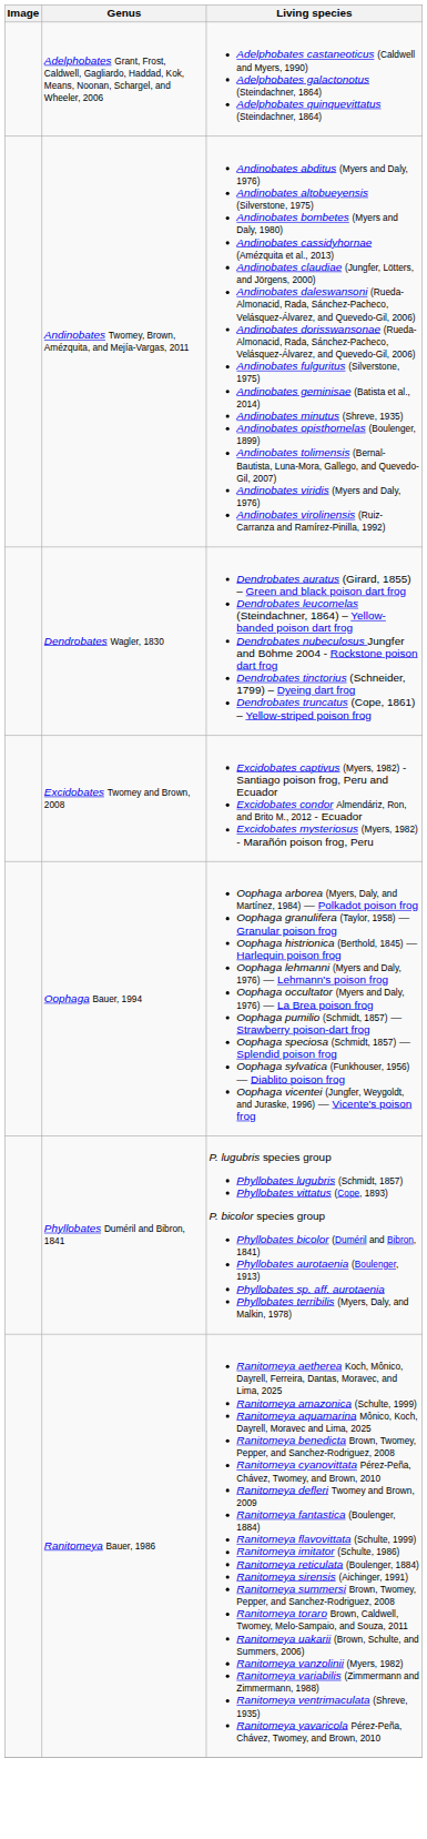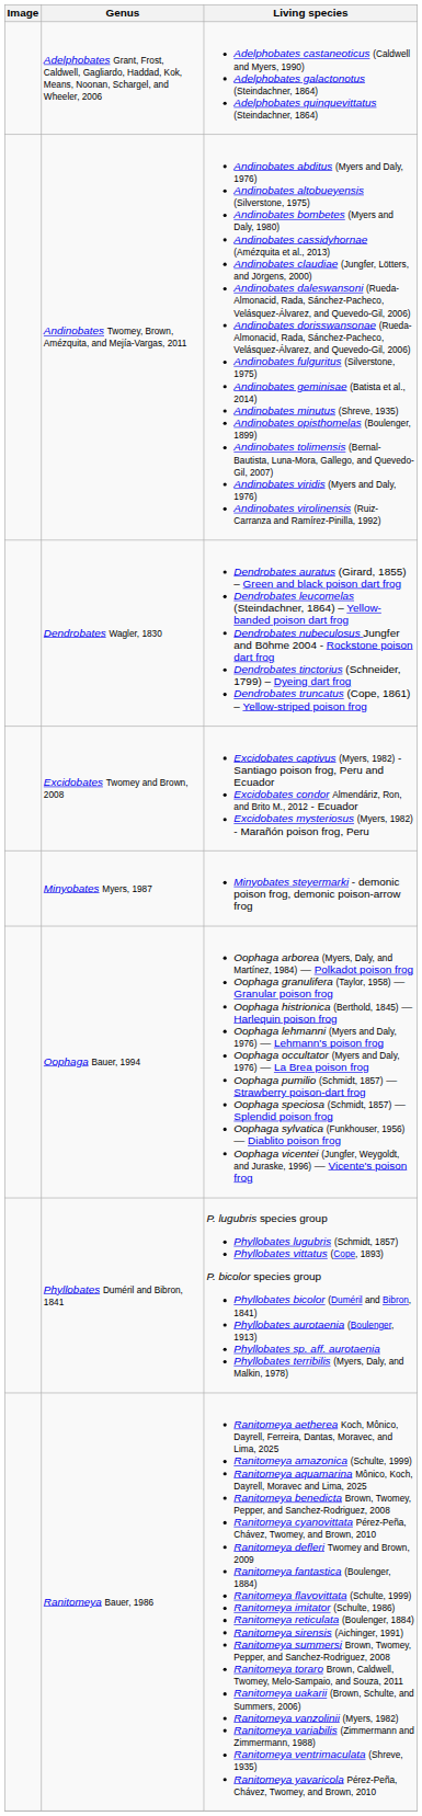 <table class="wikitable">
 <tr>
 <th>Image</th>
 <th>Genus</th>
 <th>Living species</th>
 </tr>
 <tr>
 <td></td>
 <td><em><a href='#'>Adelphobates</a></em> <small>Grant, Frost, Caldwell, Gagliardo, Haddad, Kok, Means, Noonan, Schargel, and Wheeler, 2006</small></td>
 <td><br><ul><li><em><a href='#'>Adelphobates castaneoticus</a></em> <small>(Caldwell and Myers, 1990)</small></li><li><em><a href='#'>Adelphobates galactonotus</a></em> <small>(Steindachner, 1864)</small></li><li><em><a href='#'>Adelphobates quinquevittatus</a></em> <small>(Steindachner, 1864)</small></li></ul></td>
 </tr>
 <tr>
 <td></td>
 <td><em><a href='#'>Andinobates</a></em> <small>Twomey, Brown, Amézquita, and Mejía-Vargas, 2011</small></td>
 <td><br><ul><li><em><a href='#'>Andinobates abditus</a></em> <small>(Myers and Daly, 1976)</small></li><li><em><a href='#'>Andinobates altobueyensis</a></em> <small>(Silverstone, 1975)</small></li><li><em><a href='#'>Andinobates bombetes</a></em> <small>(Myers and Daly, 1980)</small></li><li><em><a href='#'>Andinobates cassidyhornae</a></em> <small>(Amézquita et al., 2013)</small></li><li><em><a href='#'>Andinobates claudiae</a></em> <small>(Jungfer, Lötters, and Jörgens, 2000)</small></li><li><em><a href='#'>Andinobates daleswansoni</a></em> <small>(Rueda-Almonacid, Rada, Sánchez-Pacheco, Velásquez-Álvarez, and Quevedo-Gil, 2006)</small></li><li><em><a href='#'>Andinobates dorisswansonae</a></em> <small>(Rueda-Almonacid, Rada, Sánchez-Pacheco, Velásquez-Álvarez, and Quevedo-Gil, 2006)</small></li><li><em><a href='#'>Andinobates fulguritus</a></em> <small>(Silverstone, 1975)</small></li><li><em><a href='#'>Andinobates geminisae</a></em> <small>(Batista et al., 2014)</small></li><li><em><a href='#'>Andinobates minutus</a></em> <small>(Shreve, 1935)</small></li><li><em><a href='#'>Andinobates opisthomelas</a></em> <small>(Boulenger, 1899)</small></li><li><em><a href='#'>Andinobates tolimensis</a></em> <small>(Bernal-Bautista, Luna-Mora, Gallego, and Quevedo-Gil, 2007)</small></li><li><em><a href='#'>Andinobates viridis</a></em> <small>(Myers and Daly, 1976)</small></li><li><em><a href='#'>Andinobates virolinensis</a></em> <small>(Ruiz-Carranza and Ramírez-Pinilla, 1992)</small></li></ul></td>
 </tr>
 <tr>
 <td></td>
 <td><em><a href='#'>Dendrobates</a></em> <small>Wagler, 1830</small></td>
 <td><br><ul><li><em><a href='#'>Dendrobates auratus</a></em> (Girard, 1855) – <a href='#'>Green and black poison dart frog</a></li><li><em><a href='#'>Dendrobates leucomelas</a></em> (Steindachner, 1864) – <a href='#'>Yellow-banded poison dart frog</a></li><li><em><a href='#'>Dendrobates nubeculosus </a></em>Jungfer and Böhme 2004 - <a href='#'>Rockstone poison dart frog</a></li><li><em><a href='#'>Dendrobates tinctorius</a></em> (Schneider, 1799) – <a href='#'>Dyeing dart frog</a></li><li><em><a href='#'>Dendrobates truncatus</a></em> (Cope, 1861) – <a href='#'>Yellow-striped poison frog</a></li></ul></td>
 </tr>
 <tr>
 <td></td>
 <td><em><a href='#'>Excidobates</a></em> <small>Twomey and Brown, 2008</small></td>
 <td><br><ul><li><em><a href='#'>Excidobates captivus</a></em> <small>(Myers, 1982)</small> - Santiago poison frog, Peru and Ecuador</li><li><em><a href='#'>Excidobates condor</a></em> <small>Almendáriz, Ron, and Brito M., 2012</small> - Ecuador</li><li><em><a href='#'>Excidobates mysteriosus</a></em> <small>(Myers, 1982)</small> - Marañón poison frog, Peru</li></ul></td>
 </tr>
 <tr>
 <td></td>
+<td><em><a href='#'>Minyobates</a></em> <small>Myers, 1987</small></td>
+<td><br><ul><li><em><a href='#'>Minyobates steyermarki</a></em> - demonic poison frog, demonic poison-arrow frog</li></ul></td>
+</tr>
+<tr>
+<td></td>
 <td><em><a href='#'>Oophaga</a></em> <small>Bauer, 1994</small></td>
 <td><br><ul><li><em>Oophaga arborea</em> <small>(Myers, Daly, and Martínez, 1984)</small> — <a href='#'>Polkadot poison frog</a></li><li><em>Oophaga granulifera</em> <small>(Taylor, 1958)</small> — <a href='#'>Granular poison frog</a></li><li><em>Oophaga histrionica</em> <small>(Berthold, 1845)</small> — <a href='#'>Harlequin poison frog</a></li><li><em>Oophaga lehmanni</em> <small>(Myers and Daly, 1976)</small> — <a href='#'>Lehmann's poison frog</a></li><li><em>Oophaga occultator</em> <small>(Myers and Daly, 1976)</small> — <a href='#'>La Brea poison frog</a></li><li><em>Oophaga pumilio</em> <small>(Schmidt, 1857)</small> — <a href='#'>Strawberry poison-dart frog</a></li><li><em>Oophaga speciosa</em> <small>(Schmidt, 1857)</small> — <a href='#'>Splendid poison frog</a></li><li><em>Oophaga sylvatica</em> <small>(Funkhouser, 1956)</small> — <a href='#'>Diablito poison frog</a></li><li><em>Oophaga vicentei</em> <small>(Jungfer, Weygoldt, and Juraske, 1996)</small> — <a href='#'>Vicente's poison frog</a></li></ul></td>
 </tr>
 <tr>
 <td></td>
 <td><em><a href='#'>Phyllobates</a></em> <small>Duméril and Bibron, 1841</small></td>
 <td><br><em>P. lugubris</em> species group<ul><li><em><a href='#'>Phyllobates lugubris</a></em> <small>(Schmidt, 1857)</small></li><li><em><a href='#'>Phyllobates vittatus</a></em> <small>(<a href='#'>Cope</a>, 1893)</small></li></ul><em>P. bicolor</em> species group<ul><li><em><a href='#'>Phyllobates bicolor</a></em> <small>(<a href='#'>Duméril</a> and <a href='#'>Bibron</a>, 1841)</small></li><li><em><a href='#'>Phyllobates aurotaenia</a></em> <small>(<a href='#'>Boulenger</a>, 1913)</small></li><li><em><a href='#'>Phyllobates sp. aff. aurotaenia</a></em> </li><li><em><a href='#'>Phyllobates terribilis</a></em> <small>(Myers, Daly, and Malkin, 1978)</small></li></ul></td>
 </tr>
 <tr>
 <td></td>
 <td><em><a href='#'>Ranitomeya</a></em> <small>Bauer, 1986</small></td>
 <td><br><ul><li><em><a href='#'>Ranitomeya aetherea</a></em> <small>Koch, Mônico, Dayrell, Ferreira, Dantas, Moravec, and Lima, 2025</small></li><li><em><a href='#'>Ranitomeya amazonica</a></em> <small>(Schulte, 1999)</small></li><li><em><a href='#'>Ranitomeya aquamarina</a></em> <small>Mônico, Koch, Dayrell, Moravec and Lima, 2025</small></li><li><em><a href='#'>Ranitomeya benedicta</a></em> <small>Brown, Twomey, Pepper, and Sanchez-Rodriguez, 2008</small></li><li><em><a href='#'>Ranitomeya cyanovittata</a></em> <small>Pérez-Peña, Chávez, Twomey, and Brown, 2010</small></li><li><em><a href='#'>Ranitomeya defleri</a></em> <small>Twomey and Brown, 2009</small></li><li><em><a href='#'>Ranitomeya fantastica</a></em> <small>(Boulenger, 1884)</small></li><li><em><a href='#'>Ranitomeya flavovittata</a></em> <small>(Schulte, 1999)</small></li><li><em><a href='#'>Ranitomeya imitator</a></em> <small>(Schulte, 1986)</small></li><li><em><a href='#'>Ranitomeya reticulata</a></em> <small>(Boulenger, 1884)</small></li><li><em><a href='#'>Ranitomeya sirensis</a></em> <small>(Aichinger, 1991)</small></li><li><em><a href='#'>Ranitomeya summersi</a></em> <small>Brown, Twomey, Pepper, and Sanchez-Rodriguez, 2008</small></li><li><em><a href='#'>Ranitomeya toraro</a></em> <small>Brown, Caldwell, Twomey, Melo-Sampaio, and Souza, 2011</small></li><li><em><a href='#'>Ranitomeya uakarii</a></em> <small>(Brown, Schulte, and Summers, 2006)</small></li><li><em><a href='#'>Ranitomeya vanzolinii</a></em> <small>(Myers, 1982)</small></li><li><em><a href='#'>Ranitomeya variabilis</a></em> <small>(Zimmermann and Zimmermann, 1988)</small></li><li><em><a href='#'>Ranitomeya ventrimaculata</a></em> <small>(Shreve, 1935)</small></li><li><em><a href='#'>Ranitomeya yavaricola</a></em> <small>Pérez-Peña, Chávez, Twomey, and Brown, 2010</small></li></ul></td>
 </tr>
 <tr>
 </tr>
 </table>
